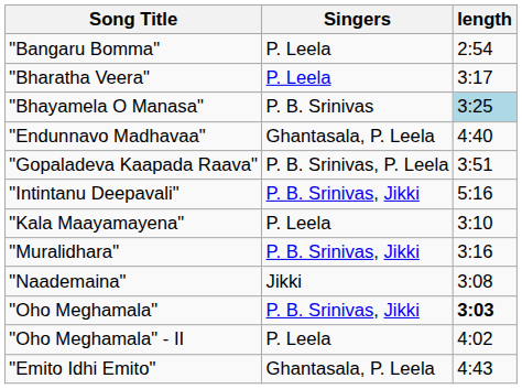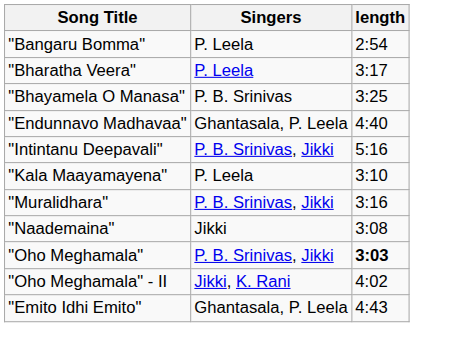 <table class="wikitable">
 <tr>
 <th>Song Title</th>
 <th>Singers</th>
 <th>length</th>
 </tr>
 <tr>
 <td>"Bangaru Bomma"</td>
 <td>P. Leela</td>
 <td>2:54</td>
 </tr>
 <tr>
 <td>"Bharatha Veera"</td>
 <td><a href='#'>P. Leela</a></td>
 <td>3:17</td>
 </tr>
 <tr>
 <td>"Bhayamela O Manasa"</td>
 <td>P. B. Srinivas</td>
-<td style="background: lightblue;">3:25</td>
+<td>3:25</td>
 </tr>
 <tr>
 <td>"Endunnavo Madhavaa"</td>
 <td>Ghantasala, P. Leela</td>
 <td>4:40</td>
-</tr>
-<tr>
-<td>"Gopaladeva Kaapada Raava"</td>
-<td>P. B. Srinivas, P. Leela</td>
-<td>3:51</td>
 </tr>
 <tr>
 <td>"Intintanu Deepavali"</td>
 <td><a href='#'>P. B. Srinivas</a>, <a href='#'>Jikki</a></td>
 <td>5:16</td>
 </tr>
 <tr>
 <td>"Kala Maayamayena"</td>
 <td>P. Leela</td>
 <td>3:10</td>
 </tr>
 <tr>
 <td>"Muralidhara"</td>
 <td><a href='#'>P. B. Srinivas</a>, <a href='#'>Jikki</a></td>
 <td>3:16</td>
 </tr>
 <tr>
 <td>"Naademaina"</td>
 <td>Jikki</td>
 <td>3:08</td>
 </tr>
 <tr>
 <td>"Oho Meghamala"</td>
 <td><a href='#'>P. B. Srinivas</a>, <a href='#'>Jikki</a></td>
 <td><strong>3:03</strong></td>
 </tr>
 <tr>
 <td>"Oho Meghamala" - II</td>
-<td>P. Leela</td>
+<td><a href='#'>Jikki</a>, <a href='#'>K. Rani</a></td>
 <td>4:02</td>
 </tr>
 <tr>
 <td>"Emito Idhi Emito"</td>
 <td>Ghantasala, P. Leela</td>
 <td>4:43</td>
 </tr>
 </table>
